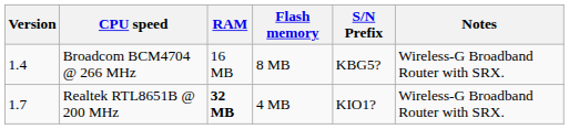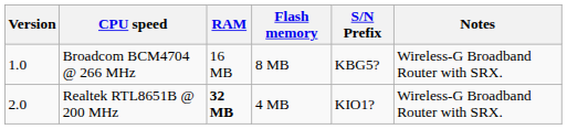 <table class="wikitable sortable">
 <tr>
 <th>Version</th>
 <th><a href='#'>CPU</a> speed</th>
 <th><a href='#'>RAM</a></th>
 <th><a href='#'>Flash memory</a></th>
 <th><a href='#'>S/N</a> Prefix</th>
 <th>Notes</th>
 </tr>
 <tr>
-<td>1.4</td>
+<td>1.0</td>
 <td>Broadcom BCM4704 @ 266 MHz</td>
 <td>16 MB</td>
 <td>8 MB</td>
 <td>KBG5?</td>
 <td>Wireless-G Broadband Router with SRX.</td>
 </tr>
 <tr>
-<td>1.7</td>
+<td>2.0</td>
 <td>Realtek RTL8651B @ 200 MHz</td>
 <td><strong>32 MB</strong></td>
 <td>4 MB</td>
 <td>KIO1?</td>
 <td>Wireless-G Broadband Router with SRX.</td>
 </tr>
 </table>
